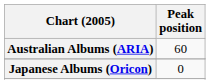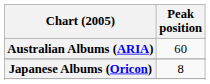 <table class="wikitable plainrowheaders sortable" style="text-align:center;">
 <tr>
 <th>Chart (2005)</th>
 <th>Peak<br>position</th>
 </tr>
 <tr>
 <th scope="row">Australian Albums (<a href='#'>ARIA</a>)</th>
 <td>60</td>
 </tr>
 <tr>
 </tr>
 <tr>
 </tr>
 <tr>
 </tr>
 <tr>
 </tr>
 <tr>
 </tr>
 <tr>
 </tr>
 <tr>
 </tr>
 <tr>
 </tr>
 <tr>
 </tr>
 <tr>
 </tr>
 <tr>
 </tr>
 <tr>
 <th scope="row">Japanese Albums (<a href='#'>Oricon</a>)</th>
-<td align="center">0</td>
+<td align="center">8</td>
 </tr>
 <tr>
 </tr>
 <tr>
 </tr>
 <tr>
 </tr>
 <tr>
 </tr>
 <tr>
 </tr>
 <tr>
 </tr>
 <tr>
 </tr>
 <tr>
 </tr>
 </table>
